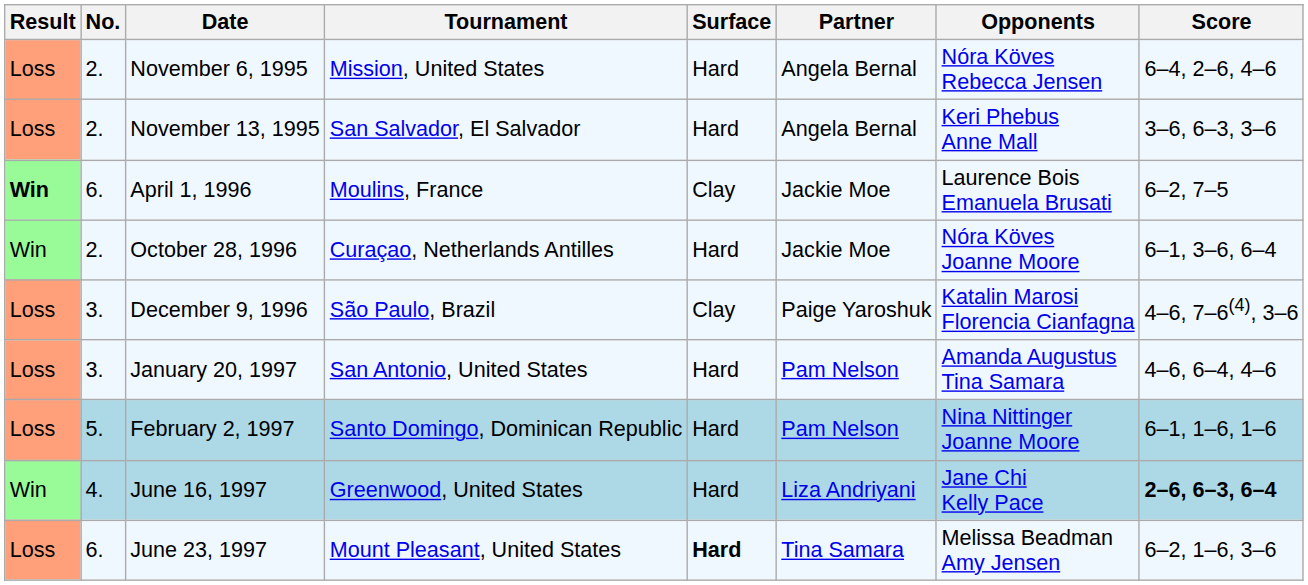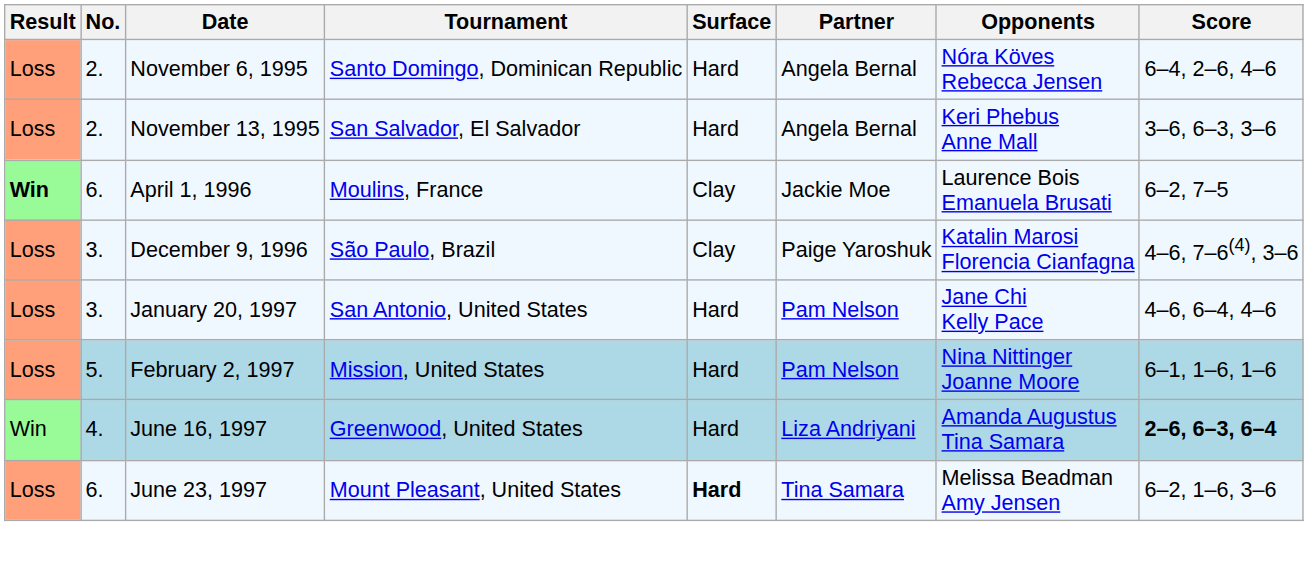 <table class="sortable wikitable" style=font-size:97%>
 <tr>
 <th>Result</th>
 <th>No.</th>
 <th>Date</th>
 <th>Tournament</th>
 <th>Surface</th>
 <th>Partner</th>
 <th>Opponents</th>
 <th>Score</th>
 </tr>
 <tr style="background:#f0f8ff;">
 <td style="background:#ffa07a;">Loss</td>
 <td>2.</td>
 <td>November 6, 1995</td>
-<td><a href='#'>Mission</a>, United States</td>
+<td><a href='#'>Santo Domingo</a>, Dominican Republic</td>
 <td>Hard</td>
 <td> Angela Bernal</td>
 <td> <a href='#'>Nóra Köves</a> <br>  <a href='#'>Rebecca Jensen</a></td>
 <td>6–4, 2–6, 4–6</td>
 </tr>
 <tr style="background:#f0f8ff;">
 <td style="background:#ffa07a;">Loss</td>
 <td>2.</td>
 <td>November 13, 1995</td>
 <td><a href='#'>San Salvador</a>, El Salvador</td>
 <td>Hard</td>
 <td> Angela Bernal</td>
 <td> <a href='#'>Keri Phebus</a><br> <a href='#'>Anne Mall</a></td>
 <td>3–6, 6–3, 3–6</td>
 </tr>
 <tr style="background:#f0f8ff;">
 <td style="background:#98fb98;"><strong>Win</strong></td>
 <td>6.</td>
 <td>April 1, 1996</td>
 <td><a href='#'>Moulins</a>, France</td>
 <td>Clay</td>
 <td> Jackie Moe</td>
 <td> Laurence Bois<br> <a href='#'>Emanuela Brusati</a></td>
 <td>6–2, 7–5</td>
 </tr>
 <tr style="background:#f0f8ff;">
-<td style="background:#98fb98;">Win</td>
-<td>2.</td>
-<td>October 28, 1996</td>
-<td><a href='#'>Curaçao</a>, Netherlands Antilles</td>
-<td>Hard</td>
-<td> Jackie Moe</td>
-<td> <a href='#'>Nóra Köves</a> <br>  <a href='#'>Joanne Moore</a></td>
-<td>6–1, 3–6, 6–4</td>
-</tr>
-<tr style="background:#f0f8ff;">
 <td style="background:#ffa07a;">Loss</td>
 <td>3.</td>
 <td>December 9, 1996</td>
 <td><a href='#'>São Paulo</a>, Brazil</td>
 <td>Clay</td>
 <td> Paige Yaroshuk</td>
 <td> <a href='#'>Katalin Marosi</a> <br>  <a href='#'>Florencia Cianfagna</a></td>
 <td>4–6, 7–6<sup>(4)</sup>, 3–6</td>
 </tr>
 <tr style="background:#f0f8ff;">
 <td style="background:#ffa07a;">Loss</td>
 <td>3.</td>
 <td>January 20, 1997</td>
 <td><a href='#'>San Antonio</a>, United States</td>
 <td>Hard</td>
 <td> <a href='#'>Pam Nelson</a></td>
-<td> <a href='#'>Amanda Augustus</a> <br>  <a href='#'>Tina Samara</a></td>
+<td> <a href='#'>Jane Chi</a><br> <a href='#'>Kelly Pace</a></td>
 <td>4–6, 6–4, 4–6</td>
 </tr>
 <tr style="background:lightblue;">
 <td style="background:#ffa07a;">Loss</td>
 <td>5.</td>
 <td>February 2, 1997</td>
-<td><a href='#'>Santo Domingo</a>, Dominican Republic</td>
+<td><a href='#'>Mission</a>, United States</td>
 <td>Hard</td>
 <td> <a href='#'>Pam Nelson</a></td>
 <td> <a href='#'>Nina Nittinger</a> <br>  <a href='#'>Joanne Moore</a></td>
 <td>6–1, 1–6, 1–6</td>
 </tr>
 <tr style="background:lightblue;">
 <td style="background:#98fb98;">Win</td>
 <td>4.</td>
 <td>June 16, 1997</td>
 <td><a href='#'>Greenwood</a>, United States</td>
 <td>Hard</td>
 <td> <a href='#'>Liza Andriyani</a></td>
-<td> <a href='#'>Jane Chi</a><br> <a href='#'>Kelly Pace</a></td>
+<td> <a href='#'>Amanda Augustus</a> <br>  <a href='#'>Tina Samara</a></td>
 <td><strong>2–6, 6–3, 6–4</strong></td>
 </tr>
 <tr style="background:#f0f8ff;">
 <td style="background:#ffa07a;">Loss</td>
 <td>6.</td>
 <td>June 23, 1997</td>
 <td><a href='#'>Mount Pleasant</a>, United States</td>
 <td><strong>Hard</strong></td>
 <td> <a href='#'>Tina Samara</a></td>
 <td> Melissa Beadman<br> <a href='#'>Amy Jensen</a></td>
 <td>6–2, 1–6, 3–6</td>
 </tr>
 </table>
